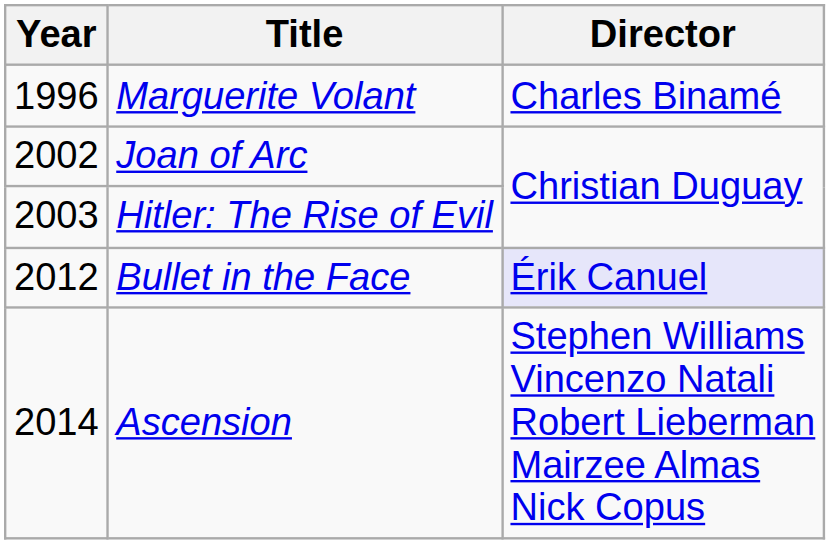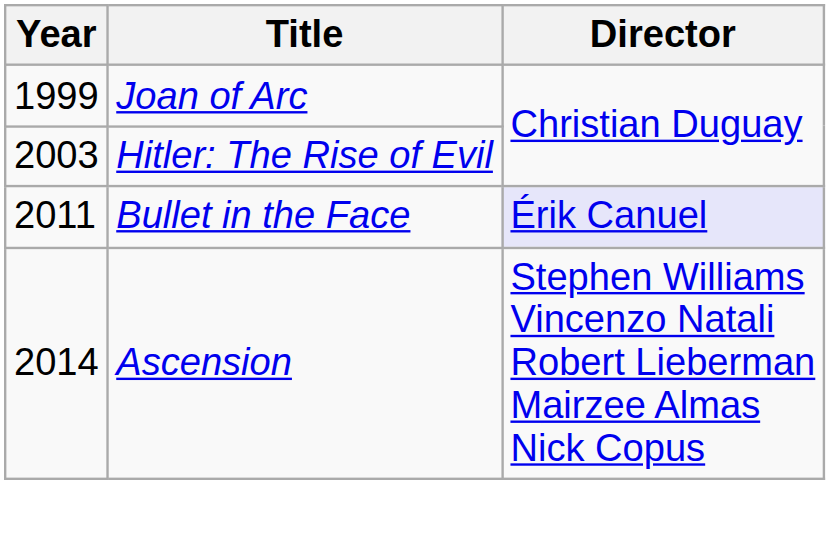 <table class="wikitable">
 <tr>
 <th>Year</th>
 <th>Title</th>
 <th>Director</th>
 </tr>
 <tr>
-<td>1996</td>
-<td><em><a href='#'>Marguerite Volant</a></em></td>
-<td><a href='#'>Charles Binamé</a></td>
-</tr>
-<tr>
-<td>2002</td>
+<td>1999</td>
 <td><em><a href='#'>Joan of Arc</a></em></td>
 <td rowspan=2><a href='#'>Christian Duguay</a></td>
 </tr>
 <tr>
 <td>2003</td>
 <td><em><a href='#'>Hitler: The Rise of Evil</a></em></td>
 </tr>
 <tr>
-<td>2012</td>
+<td>2011</td>
 <td><em><a href='#'>Bullet in the Face</a></em></td>
 <td style="background: lavender;"><a href='#'>Érik Canuel</a></td>
 </tr>
 <tr>
 <td>2014</td>
 <td><em><a href='#'>Ascension</a></em></td>
 <td><a href='#'>Stephen Williams</a><br><a href='#'>Vincenzo Natali</a><br><a href='#'>Robert Lieberman</a><br><a href='#'>Mairzee Almas</a><br><a href='#'>Nick Copus</a></td>
 </tr>
 </table>
